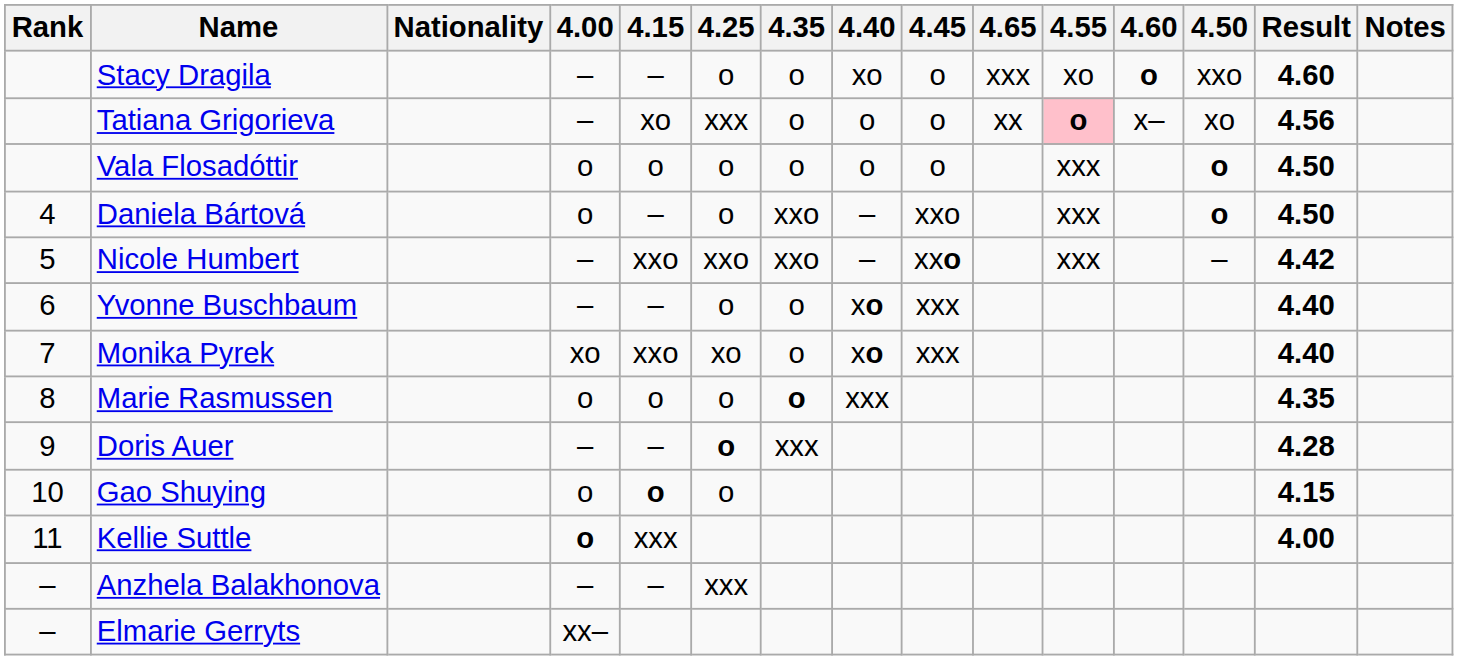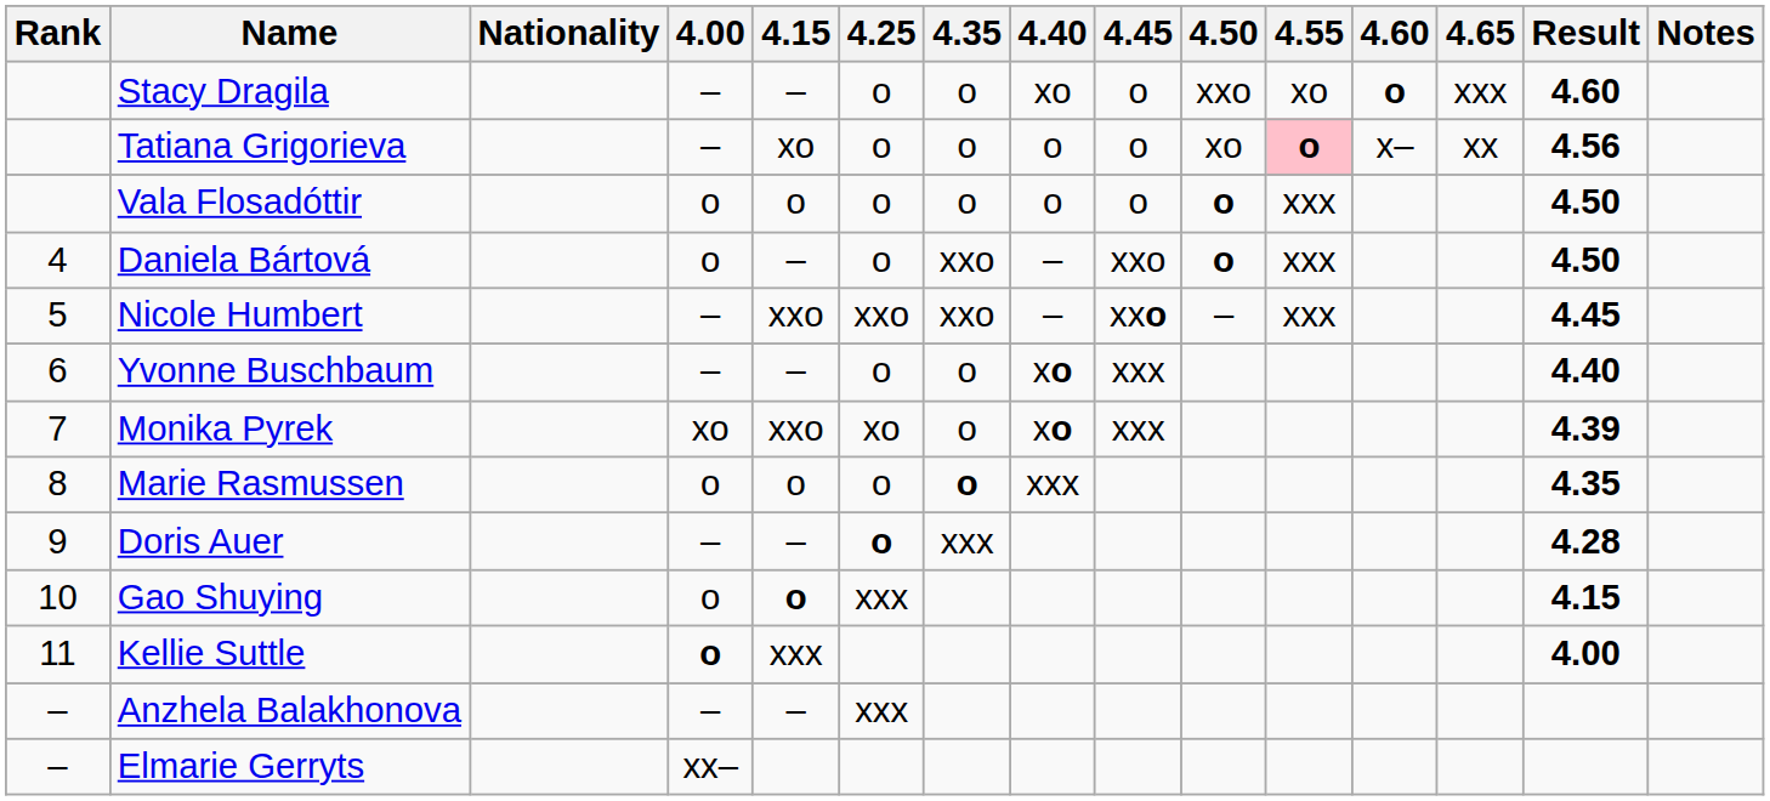 <table class="wikitable sortable" style="text-align:center">
 <tr>
 <th>Rank</th>
 <th>Name</th>
 <th>Nationality</th>
 <th>4.00</th>
 <th>4.15</th>
 <th>4.25</th>
 <th>4.35</th>
 <th>4.40</th>
 <th>4.45</th>
-<th>4.65</th>
+<th>4.50</th>
 <th>4.55</th>
 <th>4.60</th>
-<th>4.50</th>
+<th>4.65</th>
 <th>Result</th>
 <th>Notes</th>
 </tr>
 <tr>
 <td></td>
 <td align=left><a href='#'>Stacy Dragila</a></td>
 <td align="left"></td>
 <td>–</td>
 <td>–</td>
 <td>o</td>
 <td>o</td>
 <td>xo</td>
 <td>o</td>
-<td>xxx</td>
+<td>xxo</td>
 <td>xo</td>
 <td><strong>o</strong></td>
-<td>xxo</td>
+<td>xxx</td>
 <td><strong>4.60</strong></td>
 <td><strong></strong></td>
 </tr>
 <tr>
 <td></td>
 <td align=left><a href='#'>Tatiana Grigorieva</a></td>
 <td align="left"></td>
 <td>–</td>
 <td>xo</td>
-<td>xxx</td>
 <td>o</td>
 <td>o</td>
 <td>o</td>
-<td>xx</td>
+<td>o</td>
+<td>xo</td>
 <td style="background: pink;"><strong>o</strong></td>
 <td>x–</td>
-<td>xo</td>
+<td>xx</td>
 <td><strong>4.56</strong></td>
 <td><strong></strong></td>
 </tr>
 <tr>
 <td></td>
 <td align=left><a href='#'>Vala Flosadóttir</a></td>
 <td align="left"></td>
 <td>o</td>
 <td>o</td>
 <td>o</td>
 <td>o</td>
 <td>o</td>
 <td>o</td>
-<td></td>
+<td><strong>o</strong></td>
 <td>xxx</td>
 <td></td>
-<td><strong>o</strong></td>
+<td></td>
 <td><strong>4.50</strong></td>
 <td><strong></strong></td>
 </tr>
 <tr>
 <td>4</td>
 <td align=left><a href='#'>Daniela Bártová</a></td>
 <td align="left"></td>
 <td>o</td>
 <td>–</td>
 <td>o</td>
 <td>xxo</td>
 <td>–</td>
 <td>xxo</td>
-<td></td>
+<td><strong>o</strong></td>
 <td>xxx</td>
 <td></td>
-<td><strong>o</strong></td>
+<td></td>
 <td><strong>4.50</strong></td>
 <td></td>
 </tr>
 <tr>
 <td>5</td>
 <td align=left><a href='#'>Nicole Humbert</a></td>
 <td align="left"></td>
 <td>–</td>
 <td>xxo</td>
 <td>xxo</td>
 <td>xxo</td>
 <td>–</td>
 <td>xx<strong>o</strong></td>
-<td></td>
+<td>–</td>
 <td>xxx</td>
 <td></td>
-<td>–</td>
-<td><strong>4.42</strong></td>
+<td></td>
+<td><strong>4.45</strong></td>
 <td></td>
 </tr>
 <tr>
 <td>6</td>
 <td align=left><a href='#'>Yvonne Buschbaum</a></td>
 <td align="left"></td>
 <td>–</td>
 <td>–</td>
 <td>o</td>
 <td>o</td>
 <td>x<strong>o</strong></td>
 <td>xxx</td>
 <td></td>
 <td></td>
 <td></td>
 <td></td>
 <td><strong>4.40</strong></td>
 <td></td>
 </tr>
 <tr>
 <td>7</td>
 <td align=left><a href='#'>Monika Pyrek</a></td>
 <td align="left"></td>
 <td>xo</td>
 <td>xxo</td>
 <td>xo</td>
 <td>o</td>
 <td>x<strong>o</strong></td>
 <td>xxx</td>
 <td></td>
 <td></td>
 <td></td>
 <td></td>
-<td><strong>4.40</strong></td>
+<td><strong>4.39</strong></td>
 <td><strong></strong></td>
 </tr>
 <tr>
 <td>8</td>
 <td align=left><a href='#'>Marie Rasmussen</a></td>
 <td align="left"></td>
 <td>o</td>
 <td>o</td>
 <td>o</td>
 <td><strong>o</strong></td>
 <td>xxx</td>
 <td></td>
 <td></td>
 <td></td>
 <td></td>
 <td></td>
 <td><strong>4.35</strong></td>
 <td><strong></strong></td>
 </tr>
 <tr>
 <td>9</td>
 <td align=left><a href='#'>Doris Auer</a></td>
 <td align="left"></td>
 <td>–</td>
 <td>–</td>
 <td><strong>o</strong></td>
 <td>xxx</td>
 <td></td>
 <td></td>
 <td></td>
 <td></td>
 <td></td>
 <td></td>
 <td><strong>4.28</strong></td>
 <td></td>
 </tr>
 <tr>
 <td>10</td>
 <td align=left><a href='#'>Gao Shuying</a></td>
 <td align="left"></td>
 <td>o</td>
 <td><strong>o</strong></td>
-<td>o</td>
+<td>xxx</td>
 <td></td>
 <td></td>
 <td></td>
 <td></td>
 <td></td>
 <td></td>
 <td></td>
 <td><strong>4.15</strong></td>
 <td></td>
 </tr>
 <tr>
 <td>11</td>
 <td align=left><a href='#'>Kellie Suttle</a></td>
 <td align="left"></td>
 <td><strong>o</strong></td>
 <td>xxx</td>
 <td></td>
 <td></td>
 <td></td>
 <td></td>
 <td></td>
 <td></td>
 <td></td>
 <td></td>
 <td><strong>4.00</strong></td>
 <td></td>
 </tr>
 <tr>
 <td>–</td>
 <td align=left><a href='#'>Anzhela Balakhonova</a></td>
 <td align="left"></td>
 <td>–</td>
 <td>–</td>
 <td>xxx</td>
 <td></td>
 <td></td>
 <td></td>
 <td></td>
 <td></td>
 <td></td>
 <td></td>
 <td><strong></strong></td>
 <td></td>
 </tr>
 <tr>
 <td>–</td>
 <td align=left><a href='#'>Elmarie Gerryts</a></td>
 <td align="left"></td>
 <td>xx–</td>
 <td></td>
 <td></td>
 <td></td>
 <td></td>
 <td></td>
 <td></td>
 <td></td>
 <td></td>
 <td></td>
 <td><strong></strong></td>
 <td></td>
 </tr>
 </table>
